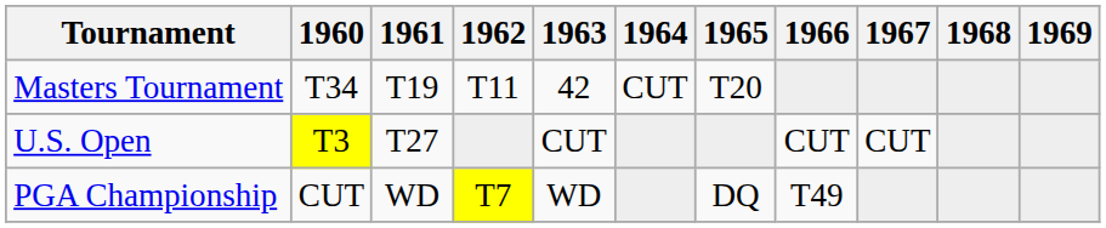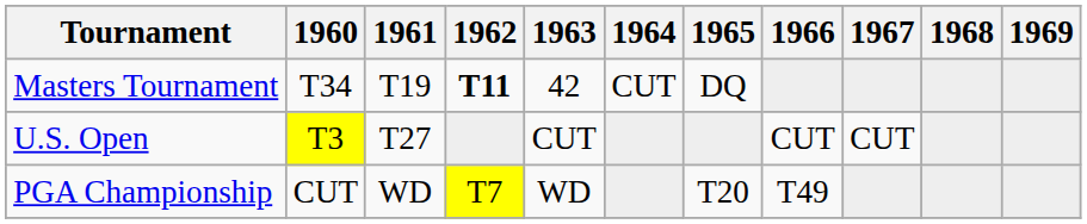 <table class="wikitable" style="font-size:95%;text-align:center;">
 <tr>
 <th>Tournament</th>
 <th>1960</th>
 <th>1961</th>
 <th>1962</th>
 <th>1963</th>
 <th>1964</th>
 <th>1965</th>
 <th>1966</th>
 <th>1967</th>
 <th>1968</th>
 <th>1969</th>
 </tr>
 <tr>
 <td align=left><a href='#'>Masters Tournament</a></td>
 <td>T34</td>
 <td>T19</td>
-<td>T11</td>
+<td><strong>T11</strong></td>
 <td>42</td>
 <td>CUT</td>
-<td>T20</td>
+<td>DQ</td>
 <td style="background:#eeeeee;"></td>
 <td style="background:#eeeeee;"></td>
 <td style="background:#eeeeee;"></td>
 <td style="background:#eeeeee;"></td>
 </tr>
 <tr>
 <td align=left><a href='#'>U.S. Open</a></td>
 <td style="background:yellow;">T3</td>
 <td>T27</td>
 <td style="background:#eeeeee;"></td>
 <td>CUT</td>
 <td style="background:#eeeeee;"></td>
 <td style="background:#eeeeee;"></td>
 <td>CUT</td>
 <td>CUT</td>
 <td style="background:#eeeeee;"></td>
 <td style="background:#eeeeee;"></td>
 </tr>
 <tr>
 <td align=left><a href='#'>PGA Championship</a></td>
 <td>CUT</td>
 <td>WD</td>
 <td style="background:yellow;">T7</td>
 <td>WD</td>
 <td style="background:#eeeeee;"></td>
-<td>DQ</td>
+<td>T20</td>
 <td>T49</td>
 <td style="background:#eeeeee;"></td>
 <td style="background:#eeeeee;"></td>
 <td style="background:#eeeeee;"></td>
 </tr>
 </table>
